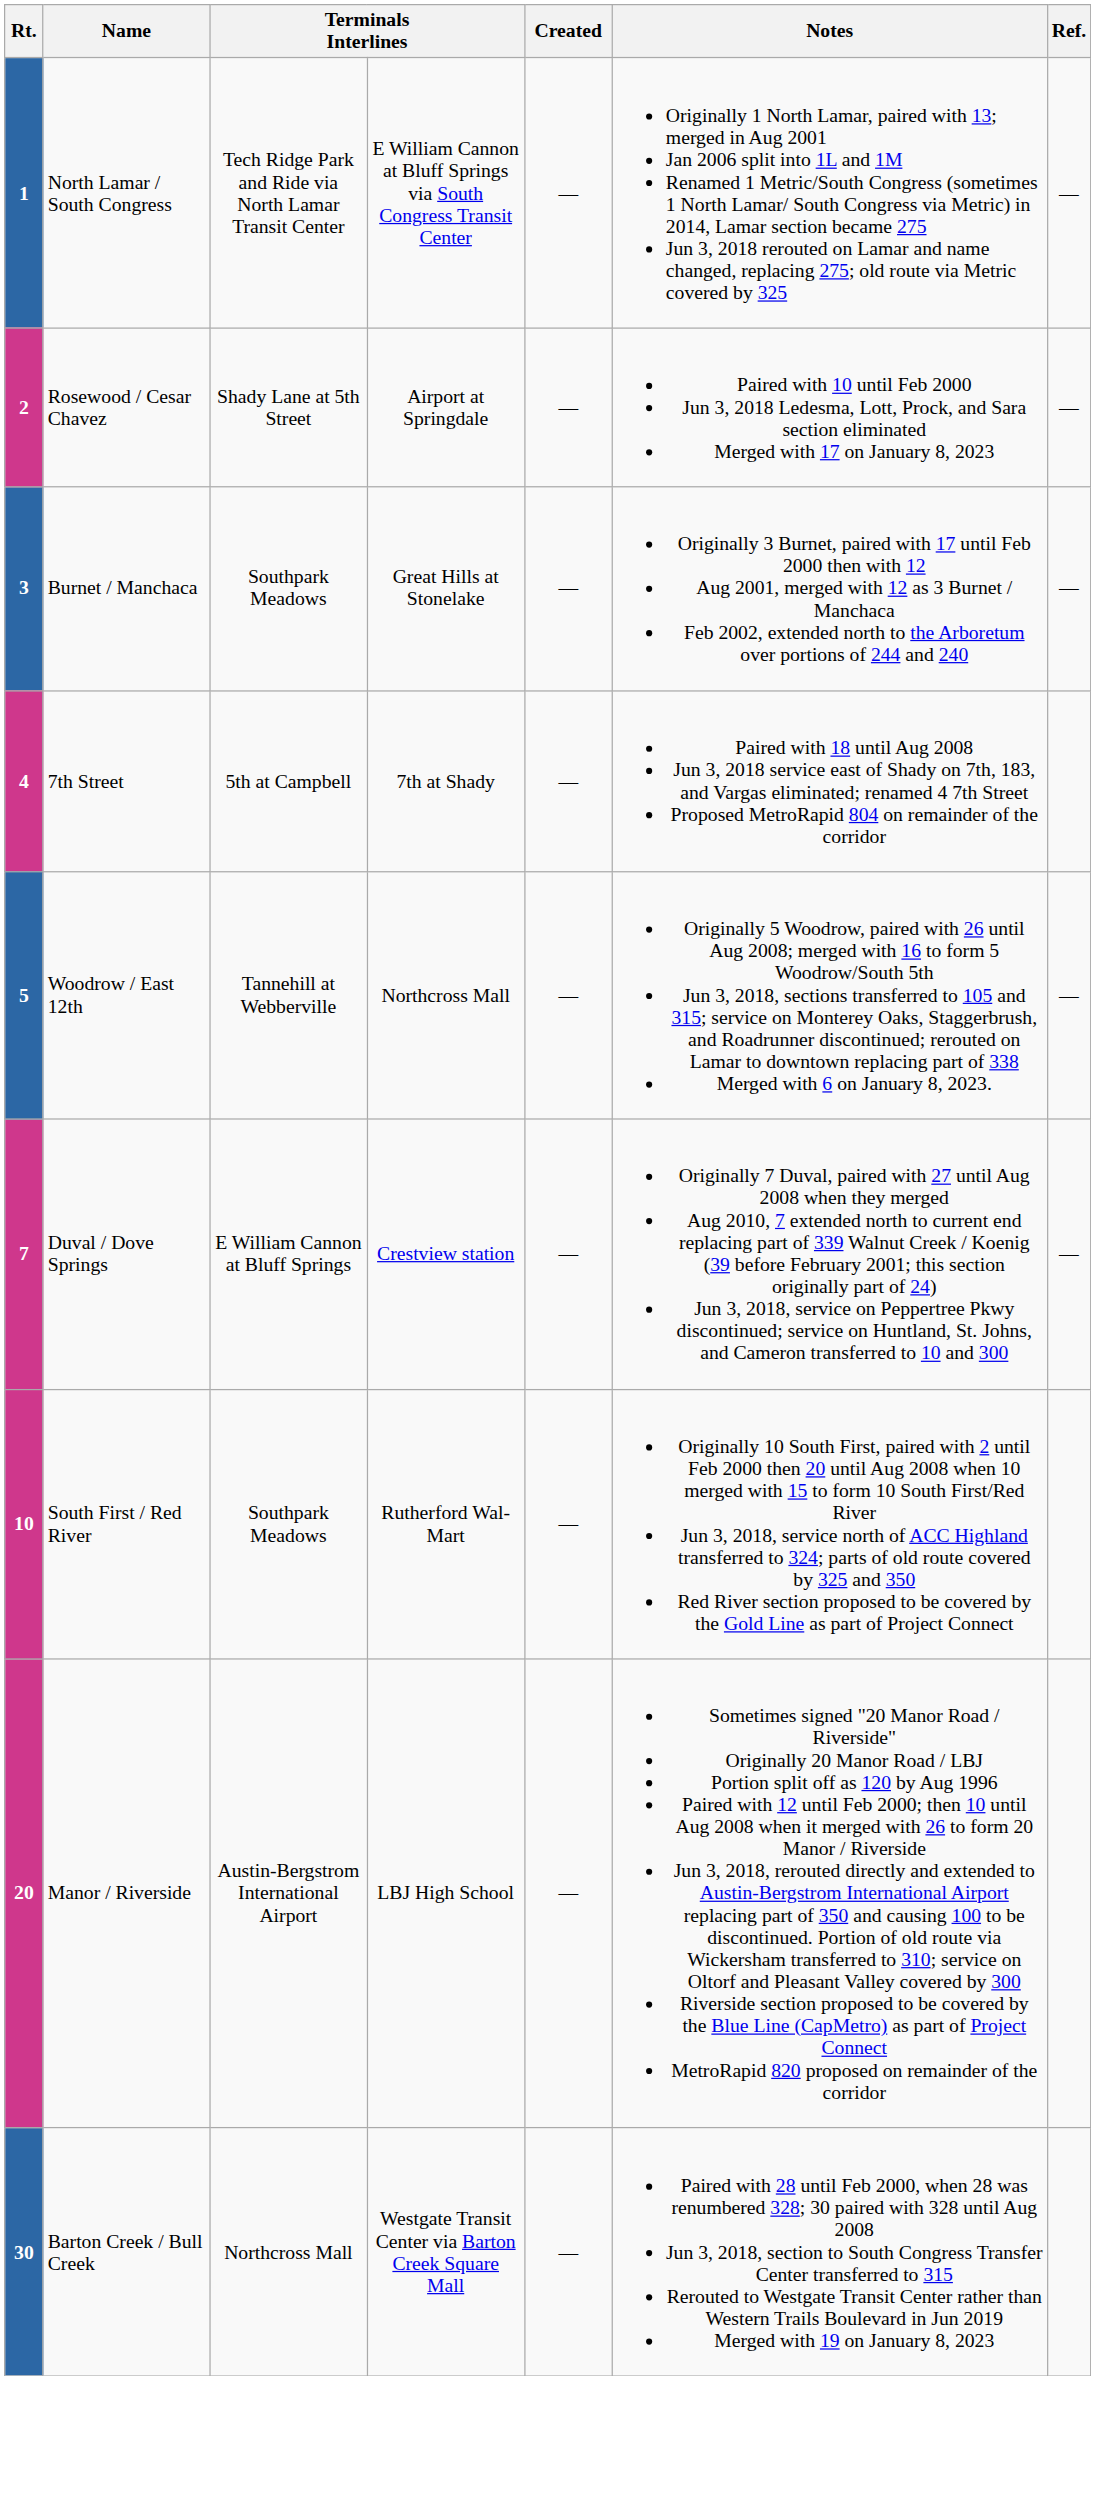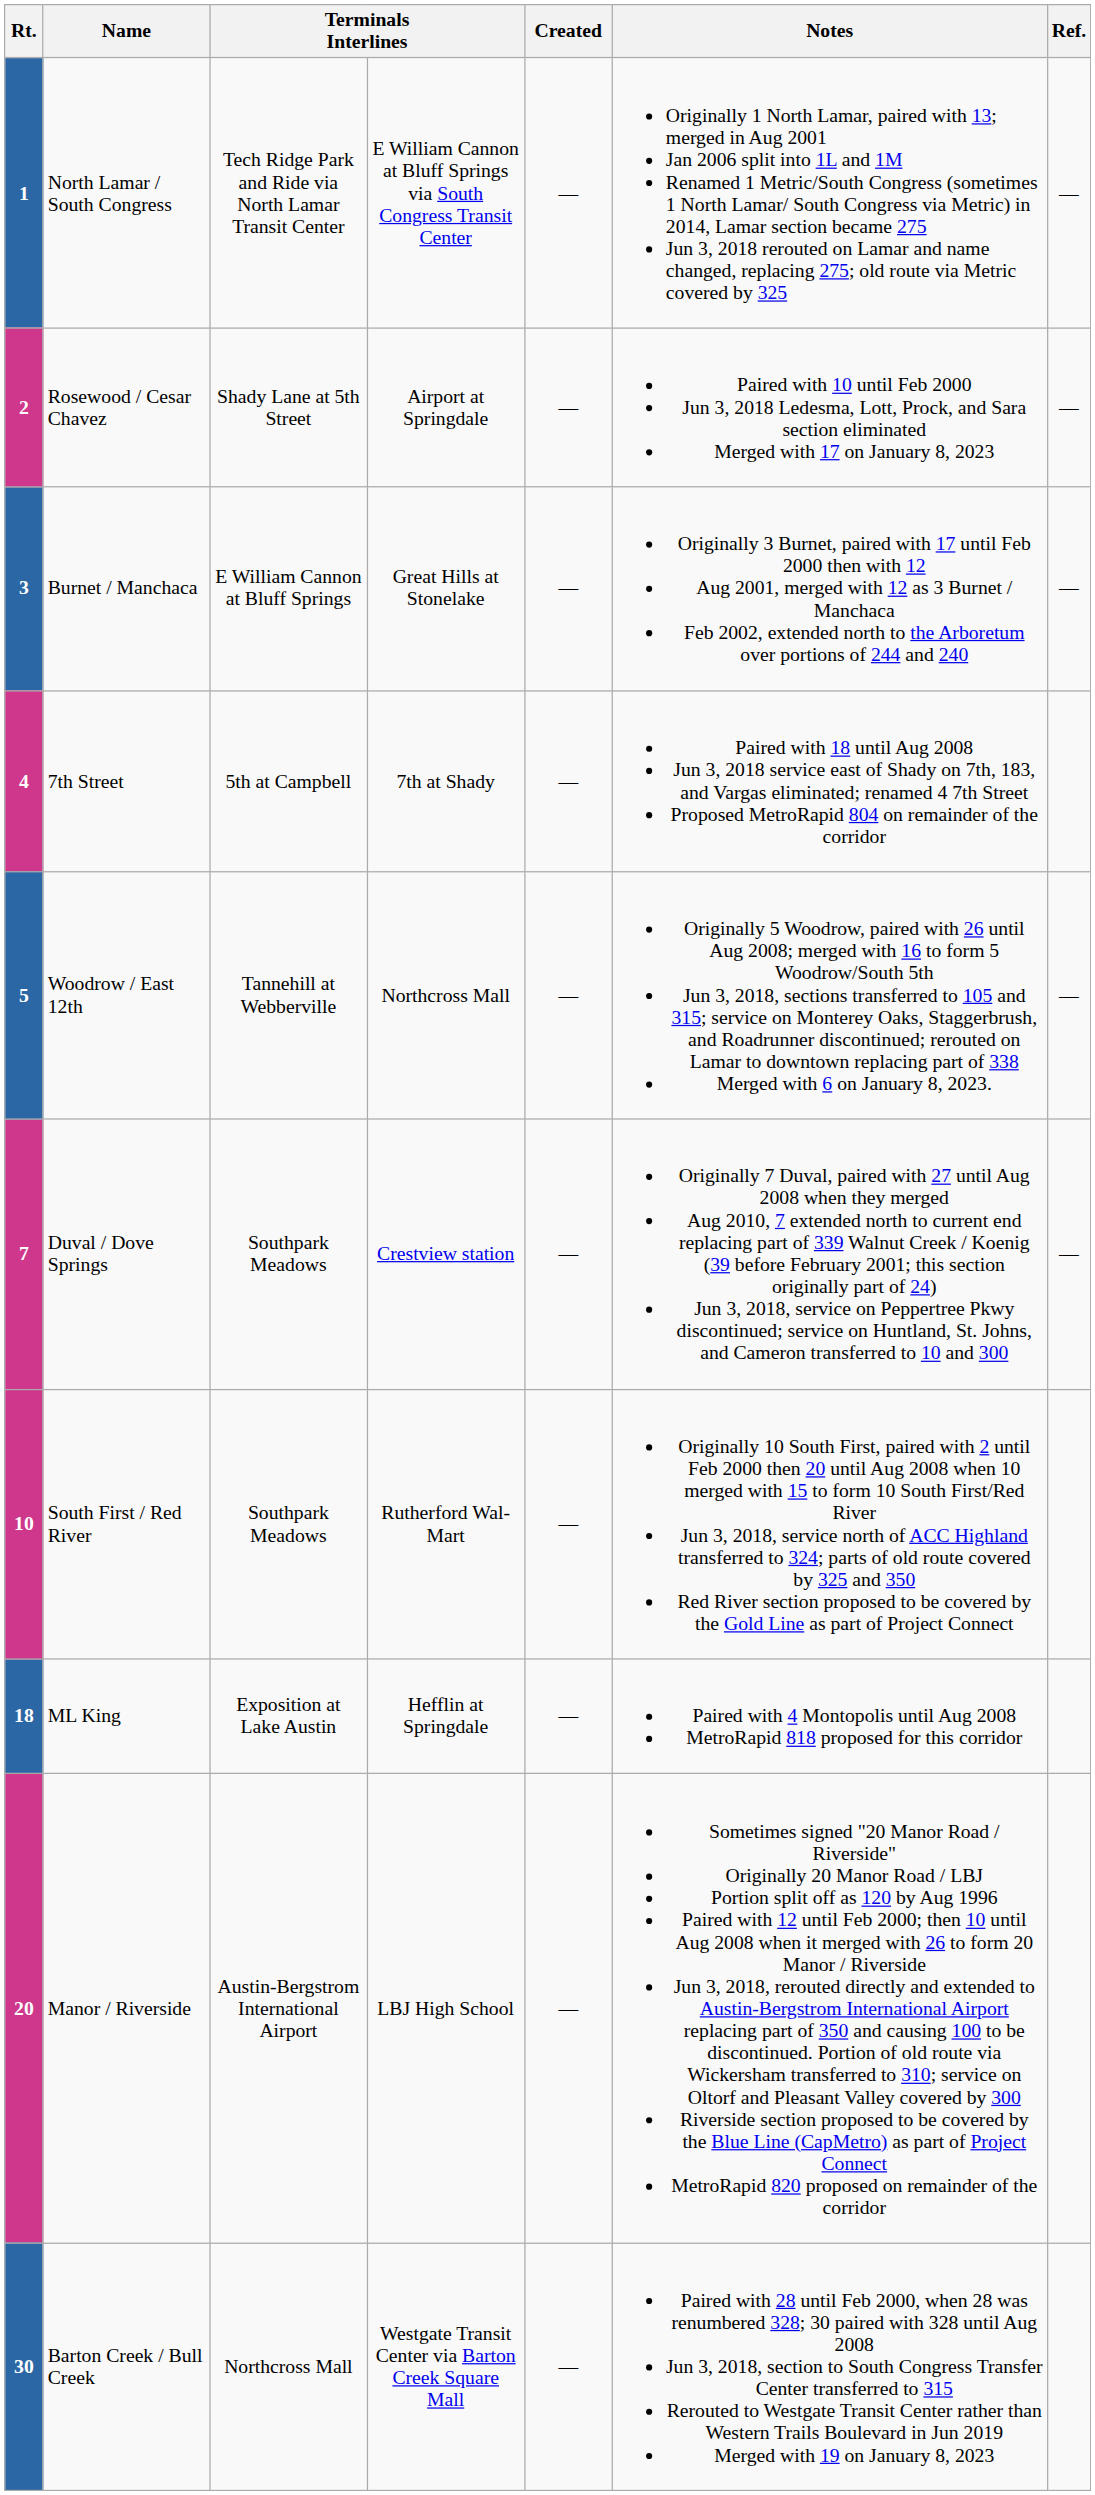 <table class="wikitable sortable" style="text-align: center; width:100%;">
 <tr>
 <th scope="col" style="width: 1.5em;">Rt.</th>
 <th scope="col" style="width: 8em;">Name</th>
 <th colspan=2 class="unsortable">Terminals<br>Interlines</th>
 <th scope="col" style="width: 4em;">Created</th>
 <th class="unsortable">Notes</th>
 <th scope="col" style="width: 1em;" class="unsortable">Ref.</th>
 </tr>
 <tr>
 <th style="background: #2C67A5; color:#FFFFFF;">1</th>
 <td align="left">North Lamar / South Congress</td>
 <td>Tech Ridge Park and Ride via North Lamar Transit Center</td>
 <td>E William Cannon at Bluff Springs via <a href='#'>South Congress Transit Center</a><br></td>
 <td>—</td>
 <td align="left"><br><ul><li>Originally 1 North Lamar, paired with <a href='#'>13</a>; merged in Aug 2001</li><li>Jan 2006 split into <a href='#'>1L</a> and <a href='#'>1M</a></li><li>Renamed 1 Metric/South Congress (sometimes 1 North Lamar/ South Congress via Metric) in 2014, Lamar section became <a href='#'>275</a></li><li>Jun 3, 2018 rerouted on Lamar and name changed, replacing <a href='#'>275</a>; old route via Metric covered by <a href='#'>325</a></li></ul></td>
 <td>—</td>
 </tr>
 <tr>
 <th style="background: #CF378C; color:#FFFFFF;">2</th>
 <td align="left">Rosewood / Cesar Chavez</td>
 <td>Shady Lane at 5th Street</td>
 <td>Airport at Springdale</td>
 <td>—</td>
 <td><br><ul><li>Paired with <a href='#'>10</a> until Feb 2000</li><li>Jun 3, 2018 Ledesma, Lott, Prock, and Sara section eliminated</li><li>Merged with <a href='#'>17</a> on January 8, 2023</li></ul></td>
 <td>—</td>
 </tr>
 <tr>
 <th style="background: #2C67A5; color:#FFFFFF;">3</th>
 <td align="left">Burnet / Manchaca</td>
-<td>Southpark Meadows<br></td>
+<td>E William Cannon at Bluff Springs<br></td>
 <td>Great Hills at Stonelake<br></td>
 <td>—</td>
 <td><br><ul><li>Originally 3 Burnet, paired with <a href='#'>17</a> until Feb 2000 then with <a href='#'>12</a></li><li>Aug 2001, merged with <a href='#'>12</a> as 3 Burnet / Manchaca</li><li>Feb 2002, extended north to <a href='#'>the Arboretum</a> over portions of <a href='#'>244</a> and <a href='#'>240</a></li></ul></td>
 <td>—</td>
 </tr>
 <tr>
 <th style="background: #CF378C; color:#FFFFFF;">4</th>
 <td align="left">7th Street</td>
 <td>5th at Campbell</td>
 <td>7th at Shady</td>
 <td>—</td>
 <td><br><ul><li>Paired with <a href='#'>18</a> until Aug 2008</li><li>Jun 3, 2018 service east of Shady on 7th, 183, and Vargas eliminated; renamed 4 7th Street</li><li>Proposed MetroRapid <a href='#'>804</a> on remainder of the corridor</li></ul></td>
 <td></td>
 </tr>
 <tr>
 <th style="background: #2C67A5; color:#FFFFFF;">5</th>
 <td align="left">Woodrow / East 12th</td>
 <td>Tannehill at Webberville</td>
 <td>Northcross Mall<br></td>
 <td>—</td>
 <td><br><ul><li>Originally 5 Woodrow, paired with <a href='#'>26</a> until Aug 2008; merged with <a href='#'>16</a> to form 5 Woodrow/South 5th</li><li>Jun 3, 2018, sections transferred to <a href='#'>105</a> and <a href='#'>315</a>; service on Monterey Oaks, Staggerbrush, and Roadrunner discontinued; rerouted on Lamar to downtown replacing part of <a href='#'>338</a></li><li>Merged with <a href='#'>6</a> on January 8, 2023.</li></ul></td>
 <td>—</td>
 </tr>
 <tr>
 <th style="background: #CF378C; color:#FFFFFF;">7</th>
 <td align="left">Duval / Dove Springs</td>
-<td>E William Cannon at Bluff Springs<br></td>
+<td>Southpark Meadows<br></td>
 <td><a href='#'>Crestview station</a></td>
 <td>—</td>
 <td><br><ul><li>Originally 7 Duval, paired with <a href='#'>27</a> until Aug 2008 when they merged</li><li>Aug 2010, <a href='#'>7</a> extended north to current end replacing part of <a href='#'>339</a> Walnut Creek / Koenig (<a href='#'>39</a> before February 2001; this section originally part of <a href='#'>24</a>)</li><li>Jun 3, 2018, service on Peppertree Pkwy discontinued; service on Huntland, St. Johns, and Cameron transferred to <a href='#'>10</a> and <a href='#'>300</a></li></ul></td>
 <td>—</td>
 </tr>
 <tr>
 <th style="background: #CF378C; color:#FFFFFF;">10</th>
 <td align="left">South First / Red River</td>
 <td>Southpark Meadows<br></td>
 <td>Rutherford Wal-Mart</td>
 <td>—</td>
 <td><br><ul><li>Originally 10 South First, paired with <a href='#'>2</a> until Feb 2000 then <a href='#'>20</a> until Aug 2008 when 10 merged with <a href='#'>15</a> to form 10 South First/Red River</li><li>Jun 3, 2018, service north of <a href='#'>ACC Highland</a> transferred to <a href='#'>324</a>; parts of old route covered by <a href='#'>325</a> and <a href='#'>350</a></li><li>Red River section proposed to be covered by the <a href='#'>Gold Line</a> as part of Project Connect</li></ul></td>
+<td></td>
+</tr>
+<tr>
+<th style="background: #2C67A5; color:#FFFFFF;">18</th>
+<td align="left">ML King</td>
+<td>Exposition at Lake Austin</td>
+<td>Hefflin at Springdale</td>
+<td>—</td>
+<td><br><ul><li>Paired with <a href='#'>4</a> Montopolis until Aug 2008</li><li>MetroRapid <a href='#'>818</a> proposed for this corridor</li></ul></td>
 <td></td>
 </tr>
 <tr>
 <th style="background: #CF378C; color:#FFFFFF;">20</th>
 <td align="left">Manor / Riverside</td>
 <td>Austin-Bergstrom International Airport</td>
 <td>LBJ High School</td>
 <td>—</td>
 <td><br><ul><li>Sometimes signed "20 Manor Road / Riverside"</li><li>Originally 20 Manor Road / LBJ</li><li>Portion split off as <a href='#'>120</a> by Aug 1996</li><li>Paired with <a href='#'>12</a> until Feb 2000; then <a href='#'>10</a> until Aug 2008 when it merged with <a href='#'>26</a> to form 20 Manor / Riverside</li><li>Jun 3, 2018, rerouted directly and extended to <a href='#'>Austin-Bergstrom International Airport</a> replacing part of <a href='#'>350</a> and causing <a href='#'>100</a> to be discontinued. Portion of old route via Wickersham transferred to <a href='#'>310</a>; service on Oltorf and Pleasant Valley covered by <a href='#'>300</a></li><li>Riverside section proposed to be covered by the <a href='#'>Blue Line (CapMetro)</a> as part of <a href='#'>Project Connect</a></li><li>MetroRapid <a href='#'>820</a> proposed on remainder of the corridor</li></ul></td>
 <td></td>
 </tr>
 <tr>
 <th style="background: #2C67A5; color:#FFFFFF;">30</th>
 <td align="left">Barton Creek / Bull Creek</td>
 <td>Northcross Mall</td>
 <td>Westgate Transit Center via <a href='#'>Barton Creek Square Mall</a></td>
 <td>—</td>
 <td><br><ul><li>Paired with <a href='#'>28</a> until Feb 2000, when 28 was renumbered <a href='#'>328</a>; 30 paired with 328 until Aug 2008</li><li>Jun 3, 2018, section to South Congress Transfer Center transferred to <a href='#'>315</a></li><li>Rerouted to Westgate Transit Center rather than Western Trails Boulevard in Jun 2019</li><li>Merged with <a href='#'>19</a> on January 8, 2023</li></ul></td>
 <td></td>
 </tr>
 </table>
